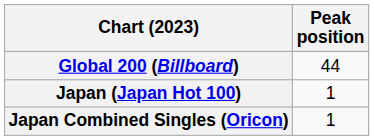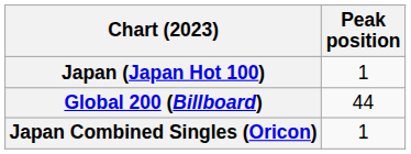 <table class="wikitable sortable plainrowheaders" style="text-align:center">
 <tr>
 <th scope="col">Chart (2023)</th>
 <th scope="col">Peak<br>position</th>
 </tr>
 <tr>
+<th scope="row">Japan (<a href='#'>Japan Hot 100</a>)</th>
+<td>1</td>
+</tr>
+<tr>
 <th scope="row"><a href='#'>Global 200</a> (<em><a href='#'>Billboard</a></em>)</th>
 <td>44</td>
-</tr>
-<tr>
-<th scope="row">Japan (<a href='#'>Japan Hot 100</a>)</th>
-<td>1</td>
 </tr>
 <tr>
 <th scope="row">Japan Combined Singles (<a href='#'>Oricon</a>)</th>
 <td>1</td>
 </tr>
 </table>
